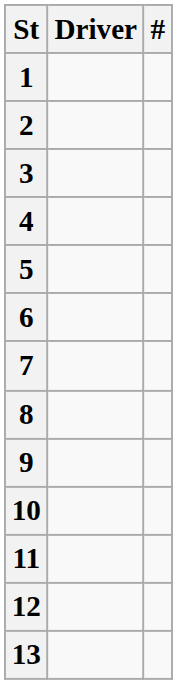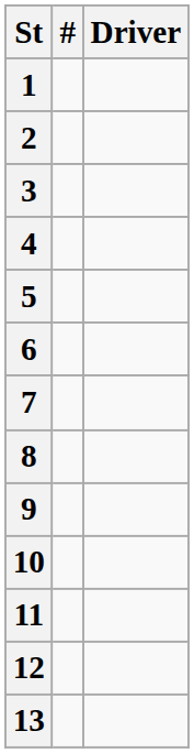 <table class="wikitable" style="font-size:95%">
 <tr>
 <th>St</th>
+<th>#</th>
 <th>Driver</th>
-<th>#</th>
 </tr>
 <tr>
 <th>1</th>
 <td></td>
 <td></td>
 </tr>
 <tr>
 <th>2</th>
 <td></td>
 <td></td>
 </tr>
 <tr>
 <th>3</th>
 <td></td>
 <td></td>
 </tr>
 <tr>
 <th>4</th>
 <td></td>
 <td></td>
 </tr>
 <tr>
 <th>5</th>
 <td></td>
 <td></td>
 </tr>
 <tr>
 <th>6</th>
 <td></td>
 <td></td>
 </tr>
 <tr>
 <th>7</th>
 <td></td>
 <td></td>
 </tr>
 <tr>
 <th>8</th>
 <td></td>
 <td></td>
 </tr>
 <tr>
 <th>9</th>
 <td></td>
 <td></td>
 </tr>
 <tr>
 <th>10</th>
 <td></td>
 <td></td>
 </tr>
 <tr>
 <th>11</th>
 <td></td>
 <td></td>
 </tr>
 <tr>
 <th>12</th>
 <td></td>
 <td></td>
 </tr>
 <tr>
 <th>13</th>
 <td></td>
 <td></td>
 </tr>
 </table>
